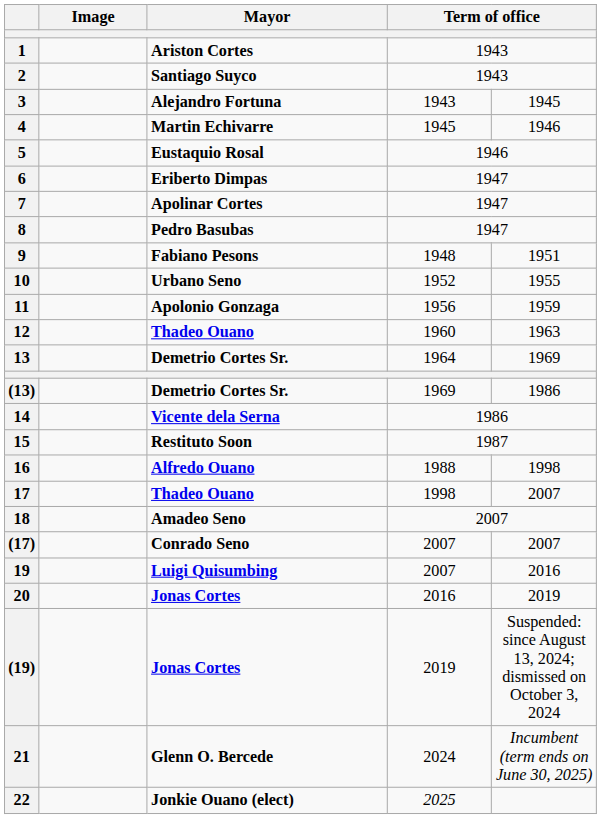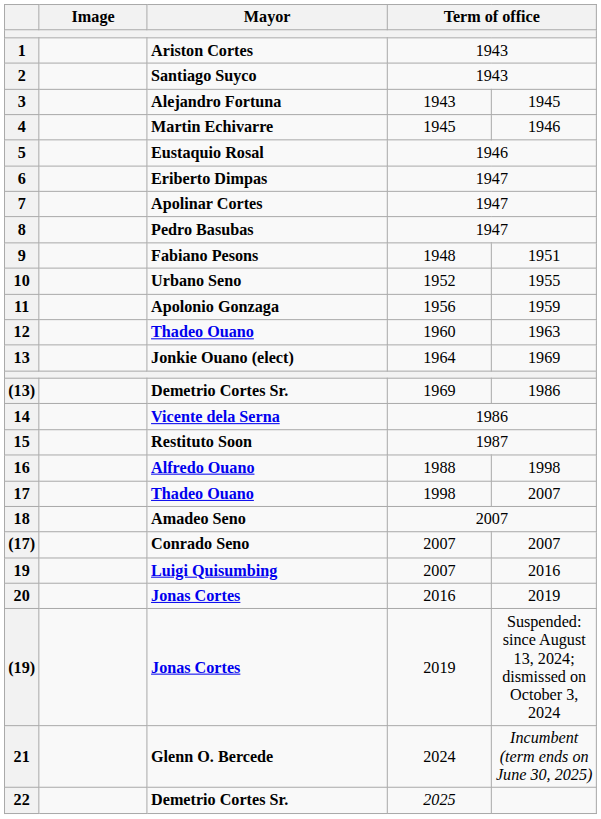 <table class=wikitable>
 <tr>
 <th width=10px align=center></th>
 <th width=100px>Image</th>
 <th width=230px>Mayor</th>
 <th colspan=2 width=200px>Term of office</th>
 </tr>
 <tr>
 <th colspan="5"></th>
 </tr>
 <tr>
 <th align=center>1</th>
 <td></td>
 <td><strong>Ariston Cortes</strong> </td>
 <td align=center colspan="2">1943</td>
 </tr>
 <tr>
 <th align=center>2</th>
 <td></td>
 <td><strong>Santiago Suyco</strong> </td>
 <td align=center colspan="2">1943</td>
 </tr>
 <tr>
 <th align=center>3</th>
 <td></td>
 <td><strong>Alejandro Fortuna</strong> </td>
 <td align=center width=80px>1943</td>
 <td align=center width=80px>1945</td>
 </tr>
 <tr>
 <th align=center>4</th>
 <td></td>
 <td><strong>Martin Echivarre</strong></td>
 <td align=center width=80px>1945</td>
 <td align=center width=80px>1946</td>
 </tr>
 <tr>
 <th align=center>5</th>
 <td></td>
 <td><strong>Eustaquio Rosal</strong></td>
 <td align=center colspan="2">1946</td>
 </tr>
 <tr>
 <th align=center>6</th>
 <td></td>
 <td><strong>Eriberto Dimpas</strong></td>
 <td align=center colspan="2">1947</td>
 </tr>
 <tr>
 <th align=center>7</th>
 <td></td>
 <td><strong>Apolinar Cortes</strong></td>
 <td align=center colspan="2">1947</td>
 </tr>
 <tr>
 <th align=center>8</th>
 <td></td>
 <td><strong>Pedro Basubas</strong></td>
 <td align=center colspan="2">1947</td>
 </tr>
 <tr>
 <th align=center>9</th>
 <td></td>
 <td><strong>Fabiano Pesons</strong></td>
 <td align=center width=80px>1948</td>
 <td align=center width=80px>1951</td>
 </tr>
 <tr>
 <th align=center>10</th>
 <td></td>
 <td><strong>Urbano Seno</strong></td>
 <td align=center width=80px>1952</td>
 <td align=center width=80px>1955</td>
 </tr>
 <tr>
 <th align=center>11</th>
 <td></td>
 <td><strong>Apolonio Gonzaga</strong></td>
 <td align=center width=80px>1956</td>
 <td align=center width=80px>1959</td>
 </tr>
 <tr>
 <th align=center>12</th>
 <td></td>
 <td><strong><a href='#'>Thadeo Ouano</a></strong></td>
 <td align=center width=80px>1960</td>
 <td align=center width=80px>1963</td>
 </tr>
 <tr>
 <th align=center>13</th>
 <td></td>
-<td><strong>Demetrio Cortes Sr.</strong></td>
+<td><strong>Jonkie Ouano (elect)</strong></td>
 <td align=center width=80px>1964</td>
 <td align=center width=80px>1969</td>
 </tr>
 <tr>
 <th colspan="5"></th>
 </tr>
 <tr>
 <th align=center>(13)</th>
 <td></td>
 <td><strong>Demetrio Cortes Sr.</strong></td>
 <td align=center width=80px>1969</td>
 <td align=center width=80px>1986</td>
 </tr>
 <tr>
 <th align=center>14</th>
 <td></td>
 <td><strong><a href='#'>Vicente dela Serna</a></strong> </td>
 <td align=center colspan="2">1986</td>
 </tr>
 <tr>
 <th align=center>15</th>
 <td></td>
 <td><strong>Restituto Soon</strong> </td>
 <td align=center colspan="2">1987</td>
 </tr>
 <tr>
 <th align=center>16</th>
 <td></td>
 <td><strong><a href='#'>Alfredo Ouano</a></strong></td>
 <td align=center width=80px>1988</td>
 <td align=center width=80px>1998</td>
 </tr>
 <tr>
 <th align=center>17</th>
 <td></td>
 <td><strong><a href='#'>Thadeo Ouano</a></strong></td>
 <td align=center width=80px>1998</td>
 <td align=center width=80px>2007</td>
 </tr>
 <tr>
 <th align=center>18</th>
 <td></td>
 <td><strong>Amadeo Seno</strong> </td>
 <td align=center colspan="2">2007</td>
 </tr>
 <tr>
 <th align=center>(17)</th>
 <td></td>
 <td><strong>Conrado Seno</strong></td>
 <td align=center width=80px>2007</td>
 <td align=center width=80px>2007</td>
 </tr>
 <tr>
 <th align=center>19</th>
 <td></td>
 <td><strong><a href='#'>Luigi Quisumbing</a></strong></td>
 <td align=center width=80px>2007</td>
 <td align=center width=80px>2016</td>
 </tr>
 <tr>
 <th align=center>20</th>
 <td></td>
 <td><strong><a href='#'>Jonas Cortes</a></strong></td>
 <td align=center width=80px>2016</td>
 <td align=center width=80px>2019</td>
 </tr>
 <tr>
 <th align=center>(19)</th>
 <td></td>
 <td><strong><a href='#'>Jonas Cortes</a></strong></td>
 <td align=center width=80px>2019</td>
 <td align=center width=80px>Suspended: since August 13, 2024; dismissed on October 3, 2024</td>
 </tr>
 <tr>
 <th>21</th>
 <td></td>
 <td><strong>Glenn O. Bercede</strong></td>
 <td align=center width=80px>2024</td>
 <td align=center width=80px><em>Incumbent (term ends on June 30, 2025)</em></td>
 </tr>
 <tr>
 <th>22</th>
 <td></td>
-<td><strong>Jonkie Ouano (elect)</strong></td>
+<td><strong>Demetrio Cortes Sr.</strong></td>
 <td align="center"><em>2025</em></td>
 <td align="center"></td>
 </tr>
 </table>
